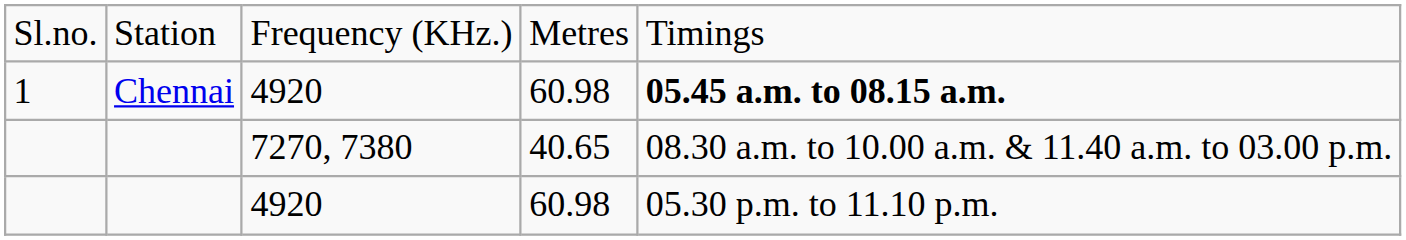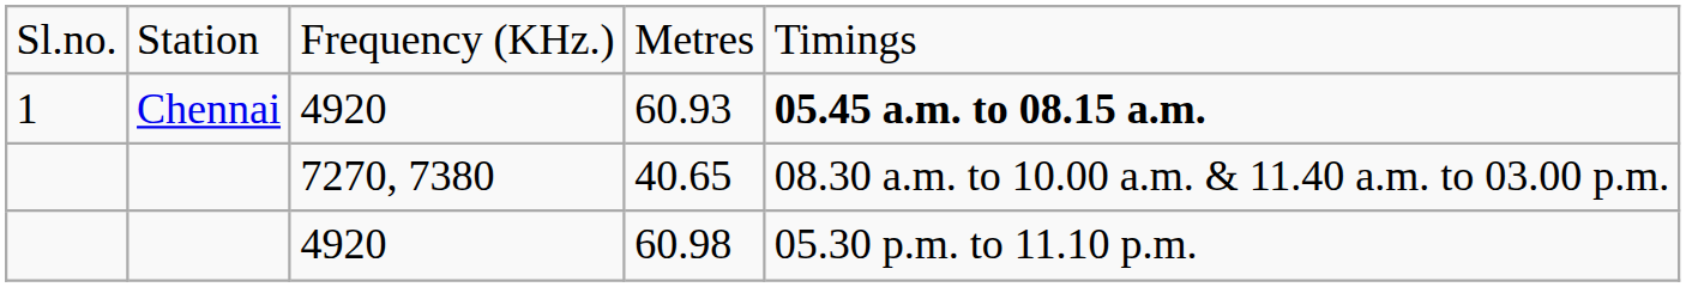 <table class="wikitable">
 <tr>
 <td>Sl.no.</td>
 <td>Station</td>
 <td>Frequency (KHz.)</td>
 <td>Metres</td>
 <td>Timings</td>
 </tr>
 <tr>
 <td>1</td>
 <td><a href='#'>Chennai</a></td>
 <td>4920</td>
-<td>60.98</td>
+<td>60.93</td>
 <td><strong>05.45 a.m. to 08.15 a.m.</strong></td>
 </tr>
 <tr>
 <td></td>
 <td></td>
 <td>7270, 7380</td>
 <td>40.65</td>
 <td>08.30 a.m. to 10.00 a.m. & 11.40 a.m. to 03.00 p.m.</td>
 </tr>
 <tr>
 <td></td>
 <td></td>
 <td>4920</td>
 <td>60.98</td>
 <td>05.30 p.m. to 11.10 p.m.</td>
 </tr>
 </table>
